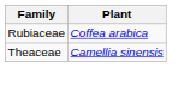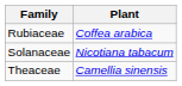 <table class="wikitable sortable">
 <tr>
 <th>Family</th>
 <th>Plant</th>
 </tr>
 <tr>
 <td>Rubiaceae</td>
 <td><em><a href='#'>Coffea arabica</a></em></td>
 </tr>
 <tr>
+<td>Solanaceae</td>
+<td><em><a href='#'>Nicotiana tabacum</a></em></td>
+</tr>
+<tr>
 <td>Theaceae</td>
 <td><em><a href='#'>Camellia sinensis</a></em></td>
 </tr>
 </table>
